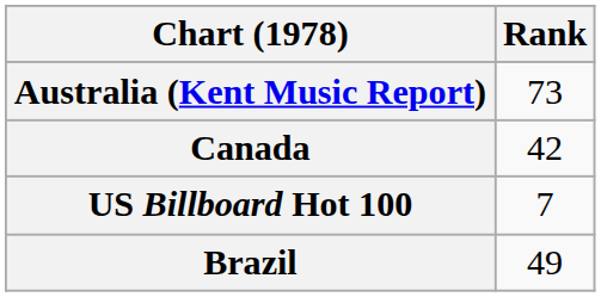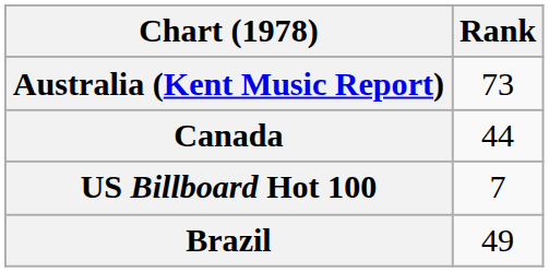 <table class="wikitable sortable plainrowheaders">
 <tr>
 <th scope="col">Chart (1978)</th>
 <th scope="col">Rank</th>
 </tr>
 <tr>
 <th scope="row">Australia (<a href='#'>Kent Music Report</a>)</th>
 <td style="text-align:center;">73</td>
 </tr>
 <tr>
 <th scope="row">Canada</th>
-<td style="text-align:center;">42</td>
+<td style="text-align:center;">44</td>
 </tr>
 <tr>
 <th scope="row">US <em>Billboard</em> Hot 100</th>
 <td style="text-align:center;">7</td>
 </tr>
 <tr>
 <th scope="row">Brazil</th>
 <td style="text-align:center;">49</td>
 </tr>
 </table>
